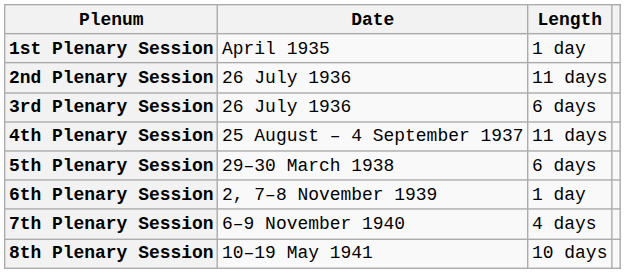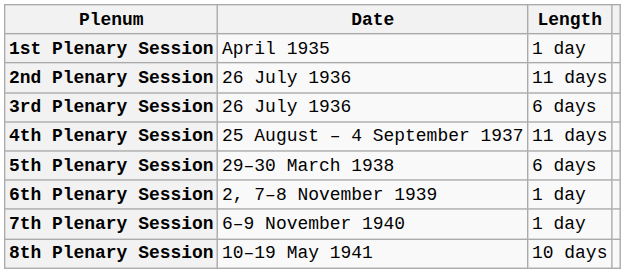 <table class="wikitable sortable plainrowheaders">
 <tr>
 <th scope="col">Plenum</th>
 <th scope="col">Date</th>
 <th scope="col">Length</th>
 <th scope="col" class="unsortable"></th>
 </tr>
 <tr>
 <th scope="row">1st Plenary Session</th>
 <td data-sort-value="1">April 1935</td>
 <td>1 day</td>
 <td align="center"></td>
 </tr>
 <tr>
 <th scope="row">2nd Plenary Session</th>
 <td data-sort-value="2">26 July 1936</td>
 <td>11 days</td>
 <td align="center"></td>
 </tr>
 <tr>
 <th scope="row">3rd Plenary Session</th>
 <td data-sort-value="2">26 July 1936</td>
 <td>6 days</td>
 <td align="center"></td>
 </tr>
 <tr>
 <th scope="row">4th Plenary Session</th>
 <td data-sort-value="5">25 August – 4 September 1937</td>
 <td>11 days</td>
 <td align="center"></td>
 </tr>
 <tr>
 <th scope="row">5th Plenary Session</th>
 <td data-sort-value="6">29–30 March 1938</td>
 <td>6 days</td>
 <td align="center"></td>
 </tr>
 <tr>
 <th scope="row">6th Plenary Session</th>
 <td data-sort-value="7">2, 7–8 November 1939</td>
 <td>1 day</td>
 <td align="center"></td>
 </tr>
 <tr>
 <th scope="row">7th Plenary Session</th>
 <td data-sort-value="8">6–9 November 1940</td>
-<td>4 days</td>
+<td>1 day</td>
 <td align="center"></td>
 </tr>
 <tr>
 <th scope="row">8th Plenary Session</th>
 <td data-sort-value="8">10–19 May 1941</td>
 <td>10 days</td>
 <td align="center"></td>
 </tr>
 </table>
